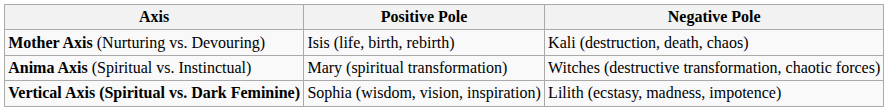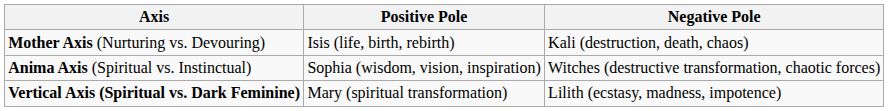 <table class="wikitable">
 <tr>
 <th><strong>Axis</strong></th>
 <th><strong>Positive Pole</strong></th>
 <th><strong>Negative Pole</strong></th>
 </tr>
 <tr>
 <td><strong>Mother Axis</strong> (Nurturing vs. Devouring)</td>
 <td>Isis (life, birth, rebirth)</td>
 <td>Kali (destruction, death, chaos)</td>
 </tr>
 <tr>
 <td><strong>Anima Axis</strong> (Spiritual vs. Instinctual)</td>
-<td>Mary (spiritual transformation)</td>
+<td>Sophia (wisdom, vision, inspiration)</td>
 <td>Witches (destructive transformation, chaotic forces)</td>
 </tr>
 <tr>
 <td><strong>Vertical Axis (Spiritual vs. Dark Feminine)</strong></td>
-<td>Sophia (wisdom, vision, inspiration)</td>
+<td>Mary (spiritual transformation)</td>
 <td>Lilith (ecstasy, madness, impotence)</td>
 </tr>
 </table>
